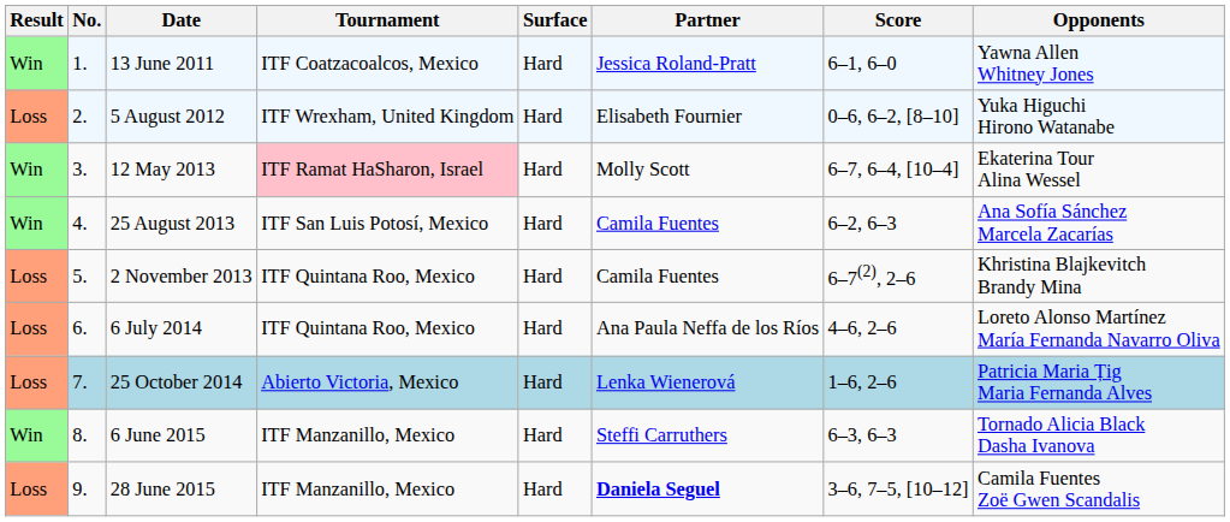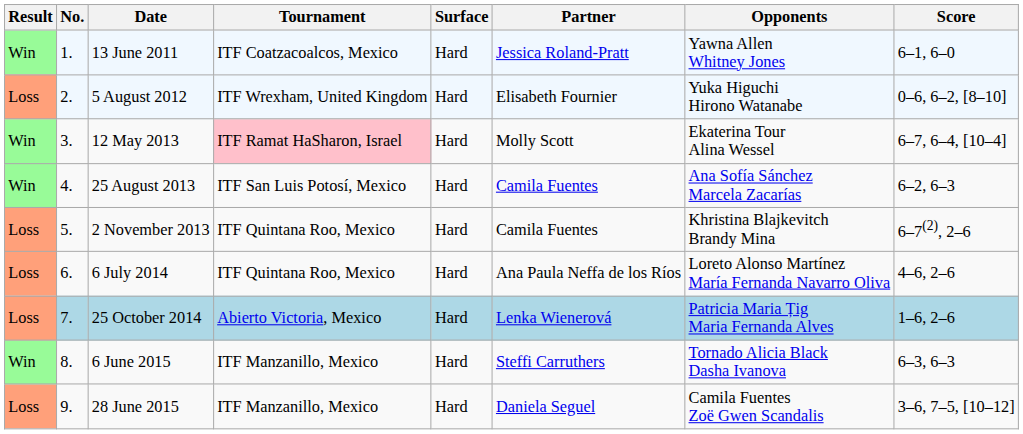 <table class="sortable wikitable">
 <tr>
 <th>Result</th>
 <th>No.</th>
 <th>Date</th>
 <th>Tournament</th>
 <th>Surface</th>
 <th>Partner</th>
+<th>Opponents</th>
 <th class="unsortable">Score</th>
-<th>Opponents</th>
 </tr>
 <tr style="background:#f0f8ff;">
 <td style="background:#98fb98;">Win</td>
 <td>1.</td>
 <td>13 June 2011</td>
 <td>ITF Coatzacoalcos, Mexico</td>
 <td>Hard</td>
 <td> <a href='#'>Jessica Roland-Pratt</a></td>
+<td> Yawna Allen <br>  <a href='#'>Whitney Jones</a></td>
 <td>6–1, 6–0</td>
-<td> Yawna Allen <br>  <a href='#'>Whitney Jones</a></td>
 </tr>
 <tr style="background:#f0f8ff;">
 <td style="background:#ffa07a;">Loss</td>
 <td>2.</td>
 <td>5 August 2012</td>
 <td>ITF Wrexham, United Kingdom</td>
 <td>Hard</td>
 <td> Elisabeth Fournier</td>
+<td> Yuka Higuchi <br>  Hirono Watanabe</td>
 <td>0–6, 6–2, [8–10]</td>
-<td> Yuka Higuchi <br>  Hirono Watanabe</td>
 </tr>
 <tr>
 <td style="background:#98fb98;">Win</td>
 <td>3.</td>
 <td>12 May 2013</td>
 <td style="background: pink;">ITF Ramat HaSharon, Israel</td>
 <td>Hard</td>
 <td> Molly Scott</td>
+<td> Ekaterina Tour <br>  Alina Wessel</td>
 <td>6–7, 6–4, [10–4]</td>
-<td> Ekaterina Tour <br>  Alina Wessel</td>
 </tr>
 <tr>
 <td style="background:#98fb98;">Win</td>
 <td>4.</td>
 <td>25 August 2013</td>
 <td>ITF San Luis Potosí, Mexico</td>
 <td>Hard</td>
 <td> <a href='#'>Camila Fuentes</a></td>
+<td> <a href='#'>Ana Sofía Sánchez</a> <br>  <a href='#'>Marcela Zacarías</a></td>
 <td>6–2, 6–3</td>
-<td> <a href='#'>Ana Sofía Sánchez</a> <br>  <a href='#'>Marcela Zacarías</a></td>
 </tr>
 <tr>
 <td style="background:#ffa07a;">Loss</td>
 <td>5.</td>
 <td>2 November 2013</td>
 <td>ITF Quintana Roo, Mexico</td>
 <td>Hard</td>
 <td> Camila Fuentes</td>
+<td> Khristina Blajkevitch <br>  Brandy Mina</td>
 <td>6–7<sup>(2)</sup>, 2–6</td>
-<td> Khristina Blajkevitch <br>  Brandy Mina</td>
 </tr>
 <tr>
 <td style="background:#ffa07a;">Loss</td>
 <td>6.</td>
 <td>6 July 2014</td>
 <td>ITF Quintana Roo, Mexico</td>
 <td>Hard</td>
 <td> Ana Paula Neffa de los Ríos</td>
+<td> Loreto Alonso Martínez <br>  <a href='#'>María Fernanda Navarro Oliva</a></td>
 <td>4–6, 2–6</td>
-<td> Loreto Alonso Martínez <br>  <a href='#'>María Fernanda Navarro Oliva</a></td>
 </tr>
 <tr style="background:lightblue;">
 <td style="background:#ffa07a;">Loss</td>
 <td>7.</td>
 <td>25 October 2014</td>
 <td><a href='#'>Abierto Victoria</a>, Mexico</td>
 <td>Hard</td>
 <td> <a href='#'>Lenka Wienerová</a></td>
+<td> <a href='#'>Patricia Maria Țig</a> <br>  <a href='#'>Maria Fernanda Alves</a></td>
 <td>1–6, 2–6</td>
-<td> <a href='#'>Patricia Maria Țig</a> <br>  <a href='#'>Maria Fernanda Alves</a></td>
 </tr>
 <tr>
 <td style="background:#98fb98;">Win</td>
 <td>8.</td>
 <td>6 June 2015</td>
 <td>ITF Manzanillo, Mexico</td>
 <td>Hard</td>
 <td> <a href='#'>Steffi Carruthers</a></td>
+<td> <a href='#'>Tornado Alicia Black</a> <br>  <a href='#'>Dasha Ivanova</a></td>
 <td>6–3, 6–3</td>
-<td> <a href='#'>Tornado Alicia Black</a> <br>  <a href='#'>Dasha Ivanova</a></td>
 </tr>
 <tr>
 <td style="background:#ffa07a;">Loss</td>
 <td>9.</td>
 <td>28 June 2015</td>
 <td>ITF Manzanillo, Mexico</td>
 <td>Hard</td>
-<td><strong> <a href='#'>Daniela Seguel</a></strong></td>
+<td> <a href='#'>Daniela Seguel</a></td>
+<td> Camila Fuentes <br>  <a href='#'>Zoë Gwen Scandalis</a></td>
 <td>3–6, 7–5, [10–12]</td>
-<td> Camila Fuentes <br>  <a href='#'>Zoë Gwen Scandalis</a></td>
 </tr>
 </table>
